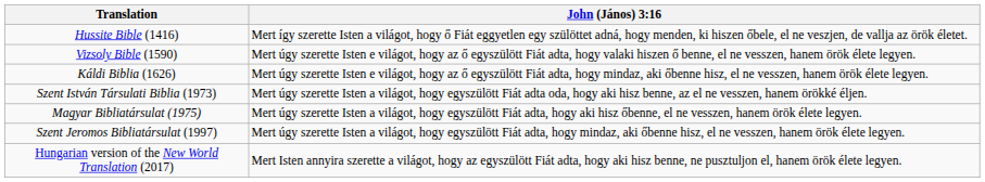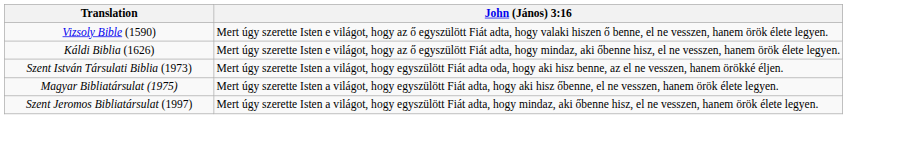 <table class="wikitable">
 <tr>
 <th style="text-align:center; width:25%;">Translation</th>
 <th><a href='#'>John</a> (János) 3:16</th>
-</tr>
-<tr>
-<td style="text-align:center;"><em><a href='#'>Hussite Bible</a></em> (1416)</td>
-<td>Mert így szerette Isten a világot, hogy ő Fiát eggyetlen egy szülöttet adná, hogy menden, ki hiszen őbele, el ne veszjen, de vallja az örök életet.</td>
 </tr>
 <tr>
 <td style="text-align:center;"><em><a href='#'>Vizsoly Bible</a></em> (1590)</td>
 <td>Mert úgy szerette Isten e világot, hogy az ő egyszülött Fiát adta, hogy valaki hiszen ő benne, el ne vesszen, hanem örök élete legyen.</td>
 </tr>
 <tr>
 <td style="text-align:center;"><em>Káldi Biblia</em> (1626)</td>
 <td>Mert úgy szerette Isten e világot, hogy az ő egyszülött Fiát adta, hogy mindaz, aki őbenne hisz, el ne vesszen, hanem örök élete legyen.</td>
 </tr>
 <tr>
 <td style="text-align:center;"><em>Szent István Társulati Biblia</em> (1973)</td>
 <td>Mert úgy szerette Isten a világot, hogy egyszülött Fiát adta oda, hogy aki hisz benne, az el ne vesszen, hanem örökké éljen.</td>
 </tr>
 <tr>
 <td style="text-align:center;"><em>Magyar Bibliatársulat (1975)</em></td>
 <td>Mert úgy szerette Isten a világot, hogy egyszülött Fiát adta, hogy aki hisz őbenne, el ne vesszen, hanem örök élete legyen.</td>
 </tr>
 <tr>
 <td style="text-align:center;"><em>Szent Jeromos Bibliatársulat</em> (1997)</td>
 <td>Mert úgy szerette Isten a világot, hogy egyszülött Fiát adta, hogy mindaz, aki őbenne hisz, el ne vesszen, hanem örök élete legyen.</td>
 </tr>
-<tr>
-<td style="text-align:center;"><a href='#'>Hungarian</a> version of the <em><a href='#'>New World Translation</a></em> (2017)</td>
-<td>Mert Isten annyira szerette a világot, hogy az egyszülött Fiát adta, hogy aki hisz benne, ne pusztuljon el, hanem örök élete legyen.</td>
-</tr>
 </table>
